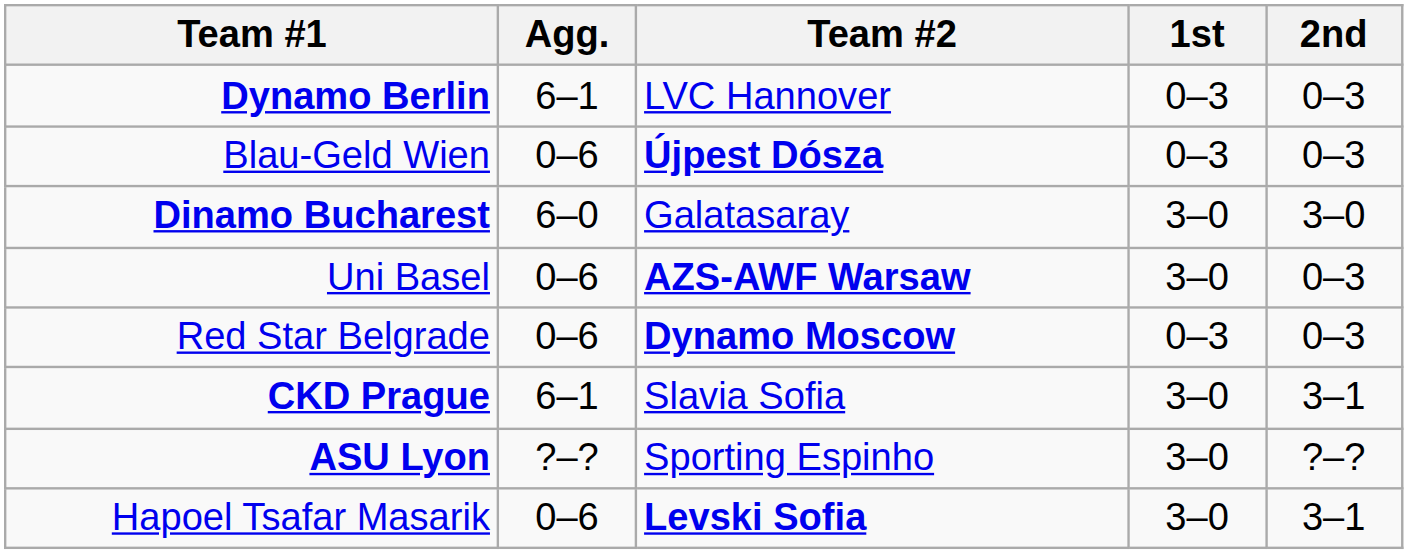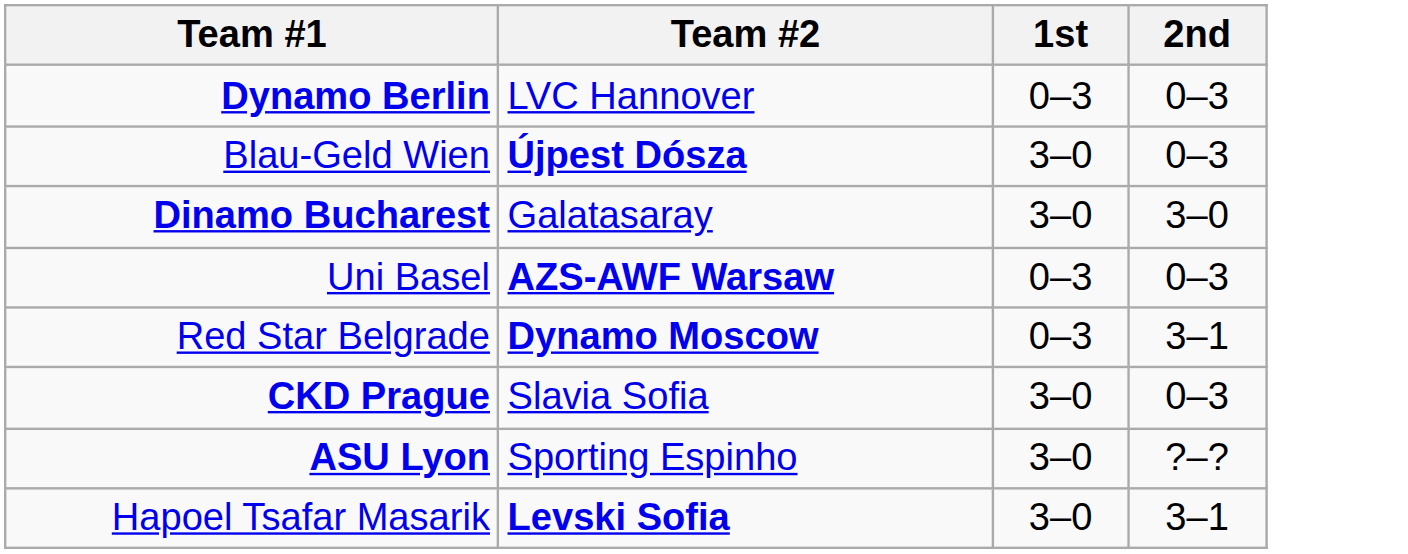 <table class=wikitable style="text-align:center">
 <tr>
 <th width=200>Team #1</th>
-<th width=50>Agg.</th>
 <th width=200>Team #2</th>
 <th width=50>1st</th>
 <th width=50>2nd</th>
 </tr>
 <tr>
 <td align=right><strong><a href='#'>Dynamo Berlin</a></strong> </td>
-<td>6–1</td>
 <td align=left> <a href='#'>LVC Hannover</a></td>
 <td align=center>0–3</td>
 <td align=center>0–3</td>
 </tr>
 <tr>
 <td align=right><a href='#'>Blau-Geld Wien</a> </td>
-<td>0–6</td>
 <td align=left> <strong><a href='#'>Újpest Dósza</a></strong></td>
-<td align=center>0–3</td>
+<td align=center>3–0</td>
 <td align=center>0–3</td>
 </tr>
 <tr>
 <td align=right><strong><a href='#'>Dinamo Bucharest</a></strong> </td>
-<td>6–0</td>
 <td align=left> <a href='#'>Galatasaray</a></td>
 <td align=center>3–0</td>
 <td align=center>3–0</td>
 </tr>
 <tr>
 <td align=right><a href='#'>Uni Basel</a> </td>
-<td>0–6</td>
 <td align=left> <strong><a href='#'>AZS-AWF Warsaw</a></strong></td>
+<td align=center>0–3</td>
+<td align=center>0–3</td>
+</tr>
+<tr>
+<td align=right><a href='#'>Red Star Belgrade</a> </td>
+<td align=left> <strong><a href='#'>Dynamo Moscow</a></strong></td>
+<td align=center>0–3</td>
+<td align=center>3–1</td>
+</tr>
+<tr>
+<td align=right><strong><a href='#'>CKD Prague</a></strong> </td>
+<td align=left> <a href='#'>Slavia Sofia</a></td>
 <td align=center>3–0</td>
 <td align=center>0–3</td>
 </tr>
 <tr>
-<td align=right><a href='#'>Red Star Belgrade</a> </td>
-<td>0–6</td>
-<td align=left> <strong><a href='#'>Dynamo Moscow</a></strong></td>
-<td align=center>0–3</td>
-<td align=center>0–3</td>
-</tr>
-<tr>
-<td align=right><strong><a href='#'>CKD Prague</a></strong> </td>
-<td>6–1</td>
-<td align=left> <a href='#'>Slavia Sofia</a></td>
-<td align=center>3–0</td>
-<td align=center>3–1</td>
-</tr>
-<tr>
 <td align=right><strong><a href='#'>ASU Lyon</a></strong> </td>
-<td>?–?</td>
 <td align=left> <a href='#'>Sporting Espinho</a></td>
 <td align=center>3–0</td>
 <td align=center>?–?</td>
 </tr>
 <tr>
 <td align=right><a href='#'>Hapoel Tsafar Masarik</a> </td>
-<td>0–6</td>
 <td align=left> <strong><a href='#'>Levski Sofia</a></strong></td>
 <td align=center>3–0</td>
 <td align=center>3–1</td>
 </tr>
 </table>
